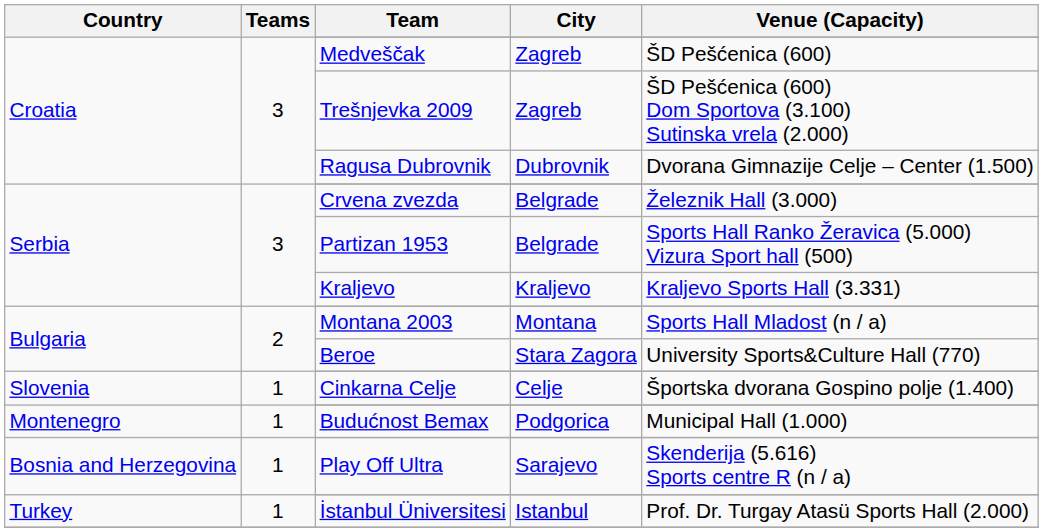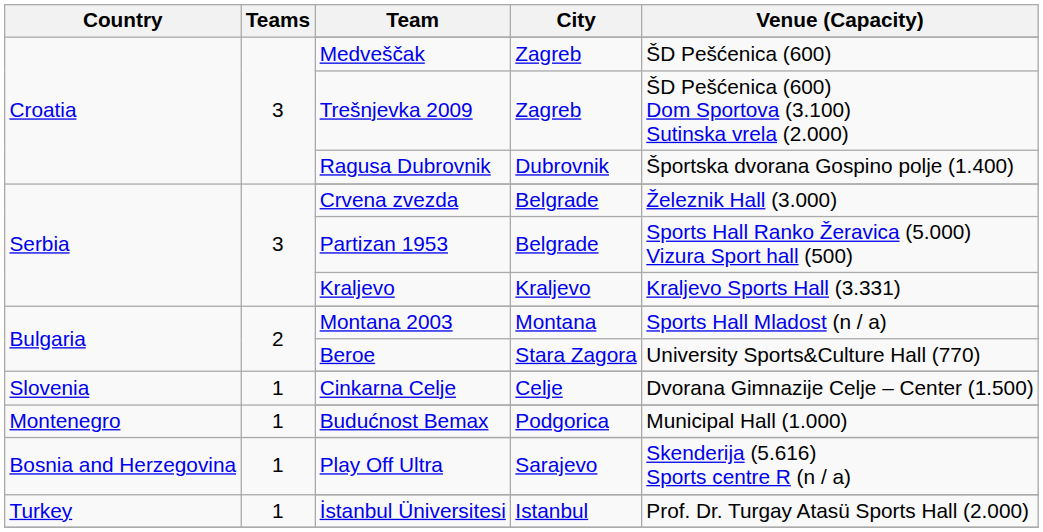 <table class="wikitable">
 <tr>
 <th>Country</th>
 <th>Teams</th>
 <th>Team</th>
 <th>City</th>
 <th>Venue (Capacity)</th>
 </tr>
 <tr>
 <td rowspan=4> <a href='#'>Croatia</a></td>
 <td align=center rowspan=4>3</td>
 </tr>
 <tr>
 <td><a href='#'>Medveščak</a></td>
 <td><a href='#'>Zagreb</a></td>
 <td>ŠD Pešćenica (600)</td>
 </tr>
 <tr>
 <td><a href='#'>Trešnjevka 2009</a></td>
 <td><a href='#'>Zagreb</a></td>
 <td>ŠD Pešćenica (600)<br><a href='#'>Dom Sportova</a> (3.100)<br><a href='#'>Sutinska vrela</a> (2.000)</td>
 </tr>
 <tr>
 <td><a href='#'>Ragusa Dubrovnik</a></td>
 <td><a href='#'>Dubrovnik</a></td>
-<td>Dvorana Gimnazije Celje – Center (1.500)</td>
+<td>Športska dvorana Gospino polje (1.400)</td>
 </tr>
 <tr>
 <td rowspan=4> <a href='#'>Serbia</a></td>
 <td align=center rowspan=4>3</td>
 </tr>
 <tr>
 <td><a href='#'>Crvena zvezda</a></td>
 <td><a href='#'>Belgrade</a></td>
 <td><a href='#'>Železnik Hall</a> (3.000)</td>
 </tr>
 <tr>
 <td><a href='#'>Partizan 1953</a></td>
 <td><a href='#'>Belgrade</a></td>
 <td><a href='#'>Sports Hall Ranko Žeravica</a> (5.000)<br><a href='#'>Vizura Sport hall</a> (500)</td>
 </tr>
 <tr>
 <td><a href='#'>Kraljevo</a></td>
 <td><a href='#'>Kraljevo</a></td>
 <td><a href='#'>Kraljevo Sports Hall</a> (3.331)</td>
 </tr>
 <tr>
 <td rowspan=3> <a href='#'>Bulgaria</a></td>
 <td align=center rowspan=3>2</td>
 </tr>
 <tr>
 <td><a href='#'>Montana 2003</a></td>
 <td><a href='#'>Montana</a></td>
 <td><a href='#'>Sports Hall Mladost</a> (n / a)</td>
 </tr>
 <tr>
 <td><a href='#'>Beroe</a></td>
 <td><a href='#'>Stara Zagora</a></td>
 <td>University Sports&Culture Hall (770)</td>
 </tr>
 <tr>
 <td rowspan=2> <a href='#'>Slovenia</a></td>
 <td align=center rowspan=2>1</td>
 </tr>
 <tr>
 <td><a href='#'>Cinkarna Celje</a></td>
 <td><a href='#'>Celje</a></td>
-<td>Športska dvorana Gospino polje (1.400)</td>
+<td>Dvorana Gimnazije Celje – Center (1.500)</td>
 </tr>
 <tr>
 <td rowspan=2> <a href='#'>Montenegro</a></td>
 <td align=center rowspan=2>1</td>
 </tr>
 <tr>
 <td><a href='#'>Budućnost Bemax</a></td>
 <td><a href='#'>Podgorica</a></td>
 <td>Municipal Hall (1.000)</td>
 </tr>
 <tr>
 <td rowspan=2> <a href='#'>Bosnia and Herzegovina</a></td>
 <td align=center rowspan=2>1</td>
 </tr>
 <tr>
 <td><a href='#'>Play Off Ultra</a></td>
 <td><a href='#'>Sarajevo</a></td>
 <td><a href='#'>Skenderija</a> (5.616)<br><a href='#'>Sports centre R</a> (n / a)</td>
 </tr>
 <tr>
 <td rowspan=2> <a href='#'>Turkey</a></td>
 <td align=center rowspan=2>1</td>
 </tr>
 <tr>
 <td><a href='#'>İstanbul Üniversitesi</a></td>
 <td><a href='#'>Istanbul</a></td>
 <td>Prof. Dr. Turgay Atasü Sports Hall (2.000)</td>
 </tr>
 <tr>
 </tr>
 </table>
